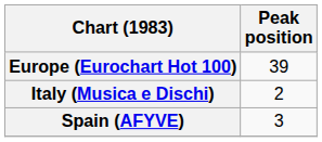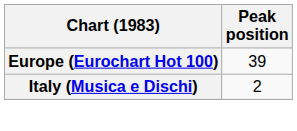 <table class="wikitable sortable plainrowheaders">
 <tr>
 <th scope="col">Chart (1983)</th>
 <th scope="col">Peak<br>position</th>
 </tr>
 <tr>
 <th scope=row>Europe (<a href='#'>Eurochart Hot 100</a>)</th>
 <td align="center">39</td>
 </tr>
 <tr>
 <th scope=row>Italy (<a href='#'>Musica e Dischi</a>)</th>
 <td align="center">2</td>
 </tr>
 <tr>
-<th scope="row">Spain (<a href='#'>AFYVE</a>)</th>
-<td align="center">3</td>
-</tr>
-<tr>
 </tr>
 </table>
